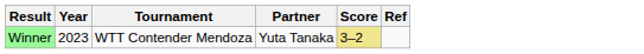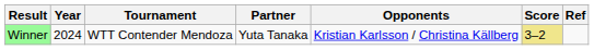 <table class="wikitable" style="font-size: 95%;">
 <tr>
 <th>Result</th>
 <th>Year</th>
 <th>Tournament</th>
 <th>Partner</th>
+<th>Opponents</th>
 <th>Score</th>
 <th>Ref</th>
 </tr>
 <tr>
 <td style="background: #98fb98;">Winner</td>
-<td>2023</td>
+<td>2024</td>
 <td>WTT Contender Mendoza</td>
 <td>Yuta Tanaka</td>
+<td> <a href='#'>Kristian Karlsson</a> / <a href='#'>Christina Källberg</a></td>
 <td style="background: khaki;">3–2</td>
 <td></td>
 </tr>
 </table>
